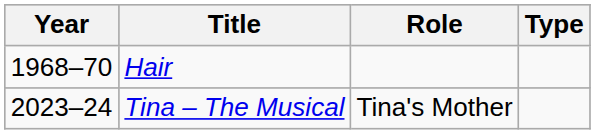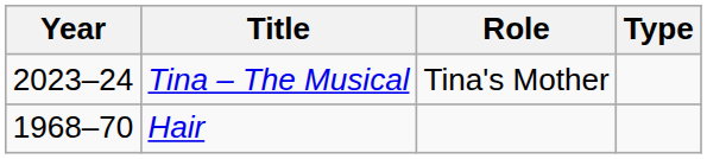 <table class="wikitable">
 <tr>
 <th>Year</th>
 <th>Title</th>
 <th>Role</th>
 <th>Type</th>
 </tr>
 <tr>
+<td>2023–24</td>
+<td><em><a href='#'>Tina – The Musical</a></em></td>
+<td>Tina's Mother</td>
+<td></td>
+</tr>
+<tr>
 <td>1968–70</td>
 <td><em><a href='#'>Hair</a></em></td>
 <td></td>
 <td></td>
 </tr>
-<tr>
-<td>2023–24</td>
-<td><em><a href='#'>Tina – The Musical</a></em></td>
-<td>Tina's Mother</td>
-<td></td>
-</tr>
 </table>
